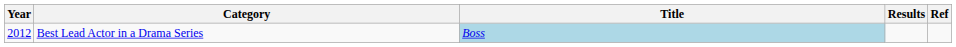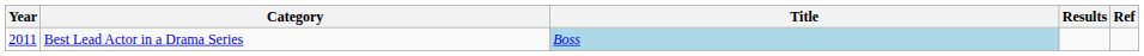 <table class="wikitable">
 <tr>
 <th scope="col" style="width:1em;">Year</th>
 <th scope="col" style="width:35em;">Category</th>
 <th scope="col" style="width:35em;">Title</th>
 <th scope="col" style="width:1em;">Results</th>
 <th scope="col" style="width:1em;">Ref</th>
 </tr>
 <tr>
-<td><a href='#'>2012</a></td>
+<td><a href='#'>2011</a></td>
 <td><a href='#'>Best Lead Actor in a Drama Series</a></td>
 <td style="background: lightblue;"><em><a href='#'>Boss</a></em></td>
 <td></td>
 <td></td>
 </tr>
 </table>
